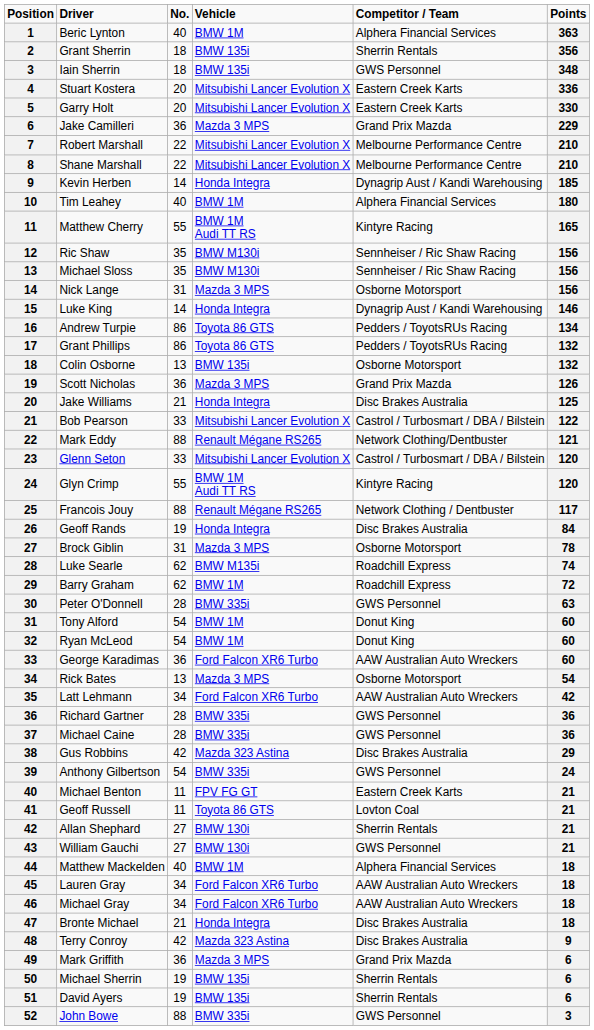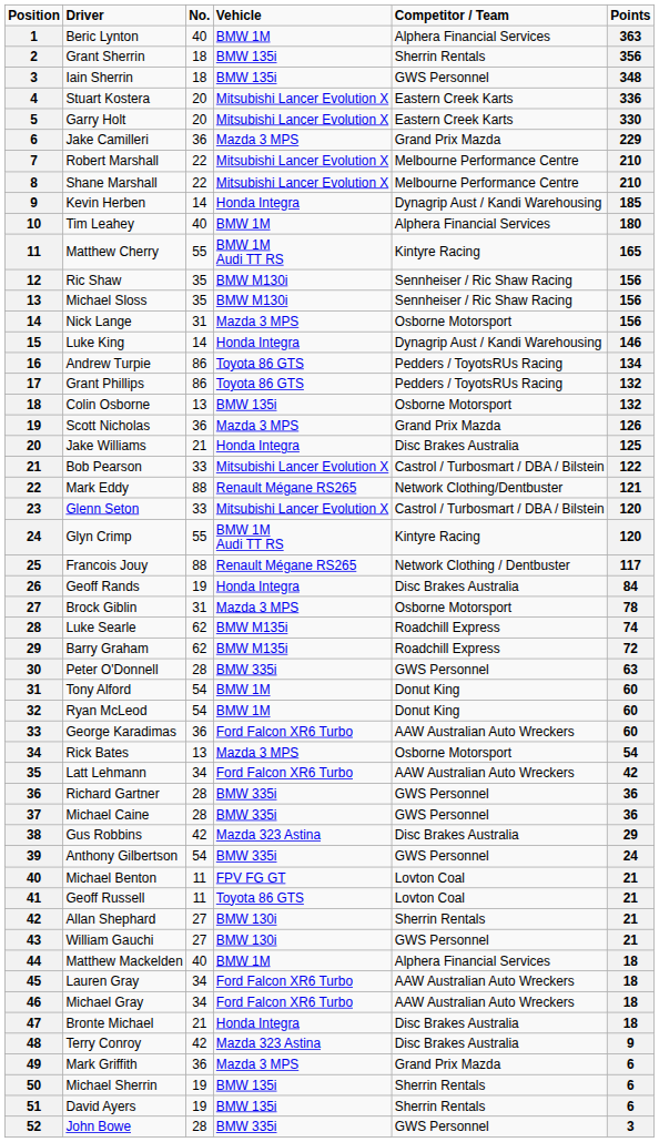 <table class="wikitable" style="font-size: 95%; text-align: left;">
 <tr style="font-weight:bold">
 <td>Position</td>
 <td align=left>Driver</td>
 <td>No.</td>
 <td align=left>Vehicle</td>
 <td align=left>Competitor / Team</td>
 <td>Points</td>
 </tr>
 <tr>
 <th>1</th>
 <td>Beric Lynton</td>
 <td align=center>40</td>
 <td><a href='#'>BMW 1M</a></td>
 <td>Alphera Financial Services</td>
 <th>363</th>
 </tr>
 <tr>
 <th>2</th>
 <td>Grant Sherrin</td>
 <td align=center>18</td>
 <td><a href='#'>BMW 135i</a></td>
 <td>Sherrin Rentals</td>
 <th>356</th>
 </tr>
 <tr>
 <th>3</th>
 <td>Iain Sherrin</td>
 <td align=center>18</td>
 <td><a href='#'>BMW 135i</a></td>
 <td>GWS Personnel</td>
 <th>348</th>
 </tr>
 <tr>
 <th>4</th>
 <td>Stuart Kostera</td>
 <td align=center>20</td>
 <td><a href='#'>Mitsubishi Lancer Evolution X</a></td>
 <td>Eastern Creek Karts</td>
 <th>336</th>
 </tr>
 <tr>
 <th>5</th>
 <td>Garry Holt</td>
 <td align=center>20</td>
 <td><a href='#'>Mitsubishi Lancer Evolution X</a></td>
 <td>Eastern Creek Karts</td>
 <th>330</th>
 </tr>
 <tr>
 <th>6</th>
 <td>Jake Camilleri</td>
 <td align=center>36</td>
 <td><a href='#'>Mazda 3 MPS</a></td>
 <td>Grand Prix Mazda</td>
 <th>229</th>
 </tr>
 <tr>
 <th>7</th>
 <td>Robert Marshall</td>
 <td align=center>22</td>
 <td><a href='#'>Mitsubishi Lancer Evolution X</a></td>
 <td>Melbourne Performance Centre</td>
 <th>210</th>
 </tr>
 <tr>
 <th>8</th>
 <td>Shane Marshall</td>
 <td align=center>22</td>
 <td><a href='#'>Mitsubishi Lancer Evolution X</a></td>
 <td>Melbourne Performance Centre</td>
 <th>210</th>
 </tr>
 <tr>
 <th>9</th>
 <td>Kevin Herben</td>
 <td align=center>14</td>
 <td><a href='#'>Honda Integra</a></td>
 <td>Dynagrip Aust / Kandi Warehousing</td>
 <th>185</th>
 </tr>
 <tr>
 <th>10</th>
 <td>Tim Leahey</td>
 <td align=center>40</td>
 <td><a href='#'>BMW 1M</a></td>
 <td>Alphera Financial Services</td>
 <th>180</th>
 </tr>
 <tr>
 <th>11</th>
 <td>Matthew Cherry</td>
 <td align=center>55</td>
 <td><a href='#'>BMW 1M</a><br><a href='#'>Audi TT RS</a></td>
 <td>Kintyre Racing</td>
 <th>165</th>
 </tr>
 <tr>
 <th>12</th>
 <td>Ric Shaw</td>
 <td align=center>35</td>
 <td><a href='#'>BMW M130i</a></td>
 <td>Sennheiser / Ric Shaw Racing</td>
 <th>156</th>
 </tr>
 <tr>
 <th>13</th>
 <td>Michael Sloss</td>
 <td align=center>35</td>
 <td><a href='#'>BMW M130i</a></td>
 <td>Sennheiser / Ric Shaw Racing</td>
 <th>156</th>
 </tr>
 <tr>
 <th>14</th>
 <td>Nick Lange</td>
 <td align=center>31</td>
 <td><a href='#'>Mazda 3 MPS</a></td>
 <td>Osborne Motorsport</td>
 <th>156</th>
 </tr>
 <tr>
 <th>15</th>
 <td>Luke King</td>
 <td align=center>14</td>
 <td><a href='#'>Honda Integra</a></td>
 <td>Dynagrip Aust / Kandi Warehousing</td>
 <th>146</th>
 </tr>
 <tr>
 <th>16</th>
 <td>Andrew Turpie</td>
 <td align=center>86</td>
 <td><a href='#'>Toyota 86 GTS</a></td>
 <td>Pedders / ToyotsRUs Racing</td>
 <th>134</th>
 </tr>
 <tr>
 <th>17</th>
 <td>Grant Phillips</td>
 <td align=center>86</td>
 <td><a href='#'>Toyota 86 GTS</a></td>
 <td>Pedders / ToyotsRUs Racing</td>
 <th>132</th>
 </tr>
 <tr>
 <th>18</th>
 <td>Colin Osborne</td>
 <td align=center>13</td>
 <td><a href='#'>BMW 135i</a></td>
 <td>Osborne Motorsport</td>
 <th>132</th>
 </tr>
 <tr>
 <th>19</th>
 <td>Scott Nicholas</td>
 <td align=center>36</td>
 <td><a href='#'>Mazda 3 MPS</a></td>
 <td>Grand Prix Mazda</td>
 <th>126</th>
 </tr>
 <tr>
 <th>20</th>
 <td>Jake Williams</td>
 <td align=center>21</td>
 <td><a href='#'>Honda Integra</a></td>
 <td>Disc Brakes Australia</td>
 <th>125</th>
 </tr>
 <tr>
 <th>21</th>
 <td>Bob Pearson</td>
 <td align=center>33</td>
 <td><a href='#'>Mitsubishi Lancer Evolution X</a></td>
 <td>Castrol / Turbosmart / DBA / Bilstein</td>
 <th>122</th>
 </tr>
 <tr>
 <th>22</th>
 <td>Mark Eddy</td>
 <td align=center>88</td>
 <td><a href='#'>Renault Mégane RS265</a></td>
 <td>Network Clothing/Dentbuster</td>
 <th>121</th>
 </tr>
 <tr>
 <th>23</th>
 <td><a href='#'>Glenn Seton</a></td>
 <td align=center>33</td>
 <td><a href='#'>Mitsubishi Lancer Evolution X</a></td>
 <td>Castrol / Turbosmart / DBA / Bilstein</td>
 <th>120</th>
 </tr>
 <tr>
 <th>24</th>
 <td>Glyn Crimp</td>
 <td align=center>55</td>
 <td><a href='#'>BMW 1M</a><br><a href='#'>Audi TT RS</a></td>
 <td>Kintyre Racing</td>
 <th>120</th>
 </tr>
 <tr>
 <th>25</th>
 <td>Francois Jouy</td>
 <td align=center>88</td>
 <td><a href='#'>Renault Mégane RS265</a></td>
 <td>Network Clothing / Dentbuster</td>
 <th>117</th>
 </tr>
 <tr>
 <th>26</th>
 <td>Geoff Rands</td>
 <td align=center>19</td>
 <td><a href='#'>Honda Integra</a></td>
 <td>Disc Brakes Australia</td>
 <th>84</th>
 </tr>
 <tr>
 <th>27</th>
 <td>Brock Giblin</td>
 <td align=center>31</td>
 <td><a href='#'>Mazda 3 MPS</a></td>
 <td>Osborne Motorsport</td>
 <th>78</th>
 </tr>
 <tr>
 <th>28</th>
 <td>Luke Searle</td>
 <td align=center>62</td>
 <td><a href='#'>BMW M135i</a></td>
 <td>Roadchill Express</td>
 <th>74</th>
 </tr>
 <tr>
 <th>29</th>
 <td>Barry Graham</td>
 <td align=center>62</td>
-<td><a href='#'>BMW 1M</a></td>
+<td><a href='#'>BMW M135i</a></td>
 <td>Roadchill Express</td>
 <th>72</th>
 </tr>
 <tr>
 <th>30</th>
 <td>Peter O'Donnell</td>
 <td align=center>28</td>
 <td><a href='#'>BMW 335i</a></td>
 <td>GWS Personnel</td>
 <th>63</th>
 </tr>
 <tr>
 <th>31</th>
 <td>Tony Alford</td>
 <td align=center>54</td>
 <td><a href='#'>BMW 1M</a></td>
 <td>Donut King</td>
 <th>60</th>
 </tr>
 <tr>
 <th>32</th>
 <td>Ryan McLeod</td>
 <td align=center>54</td>
 <td><a href='#'>BMW 1M</a></td>
 <td>Donut King</td>
 <th>60</th>
 </tr>
 <tr>
 <th>33</th>
 <td>George Karadimas</td>
 <td align=center>36</td>
 <td><a href='#'>Ford Falcon XR6 Turbo</a></td>
 <td>AAW Australian Auto Wreckers</td>
 <th>60</th>
 </tr>
 <tr>
 <th>34</th>
 <td>Rick Bates</td>
 <td align=center>13</td>
 <td><a href='#'>Mazda 3 MPS</a></td>
 <td>Osborne Motorsport</td>
 <th>54</th>
 </tr>
 <tr>
 <th>35</th>
 <td>Latt Lehmann</td>
 <td align=center>34</td>
 <td><a href='#'>Ford Falcon XR6 Turbo</a></td>
 <td>AAW Australian Auto Wreckers</td>
 <th>42</th>
 </tr>
 <tr>
 <th>36</th>
 <td>Richard Gartner</td>
 <td align=center>28</td>
 <td><a href='#'>BMW 335i</a></td>
 <td>GWS Personnel</td>
 <th>36</th>
 </tr>
 <tr>
 <th>37</th>
 <td>Michael Caine</td>
 <td align=center>28</td>
 <td><a href='#'>BMW 335i</a></td>
 <td>GWS Personnel</td>
 <th>36</th>
 </tr>
 <tr>
 <th>38</th>
 <td>Gus Robbins</td>
 <td align=center>42</td>
 <td><a href='#'>Mazda 323 Astina</a></td>
 <td>Disc Brakes Australia</td>
 <th>29</th>
 </tr>
 <tr>
 <th>39</th>
 <td>Anthony Gilbertson</td>
 <td align=center>54</td>
 <td><a href='#'>BMW 335i</a></td>
 <td>GWS Personnel</td>
 <th>24</th>
 </tr>
 <tr>
 <th>40</th>
 <td>Michael Benton</td>
 <td align=center>11</td>
 <td><a href='#'>FPV FG GT</a></td>
-<td>Eastern Creek Karts</td>
+<td>Lovton Coal</td>
 <th>21</th>
 </tr>
 <tr>
 <th>41</th>
 <td>Geoff Russell</td>
 <td align=center>11</td>
 <td><a href='#'>Toyota 86 GTS</a></td>
 <td>Lovton Coal</td>
 <th>21</th>
 </tr>
 <tr>
 <th>42</th>
 <td>Allan Shephard</td>
 <td align=center>27</td>
 <td><a href='#'>BMW 130i</a></td>
 <td>Sherrin Rentals</td>
 <th>21</th>
 </tr>
 <tr>
 <th>43</th>
 <td>William Gauchi</td>
 <td align=center>27</td>
 <td><a href='#'>BMW 130i</a></td>
 <td>GWS Personnel</td>
 <th>21</th>
 </tr>
 <tr>
 <th>44</th>
 <td>Matthew Mackelden</td>
 <td align=center>40</td>
 <td><a href='#'>BMW 1M</a></td>
 <td>Alphera Financial Services</td>
 <th>18</th>
 </tr>
 <tr>
 <th>45</th>
 <td>Lauren Gray</td>
 <td align=center>34</td>
 <td><a href='#'>Ford Falcon XR6 Turbo</a></td>
 <td>AAW Australian Auto Wreckers</td>
 <th>18</th>
 </tr>
 <tr>
 <th>46</th>
 <td>Michael Gray</td>
 <td align=center>34</td>
 <td><a href='#'>Ford Falcon XR6 Turbo</a></td>
 <td>AAW Australian Auto Wreckers</td>
 <th>18</th>
 </tr>
 <tr>
 <th>47</th>
 <td>Bronte Michael</td>
 <td align=center>21</td>
 <td><a href='#'>Honda Integra</a></td>
 <td>Disc Brakes Australia</td>
 <th>18</th>
 </tr>
 <tr>
 <th>48</th>
 <td>Terry Conroy</td>
 <td align=center>42</td>
 <td><a href='#'>Mazda 323 Astina</a></td>
 <td>Disc Brakes Australia</td>
 <th>9</th>
 </tr>
 <tr>
 <th>49</th>
 <td>Mark Griffith</td>
 <td align=center>36</td>
 <td><a href='#'>Mazda 3 MPS</a></td>
 <td>Grand Prix Mazda</td>
 <th>6</th>
 </tr>
 <tr>
 <th>50</th>
 <td>Michael Sherrin</td>
 <td align=center>19</td>
 <td><a href='#'>BMW 135i</a></td>
 <td>Sherrin Rentals</td>
 <th>6</th>
 </tr>
 <tr>
 <th>51</th>
 <td>David Ayers</td>
 <td align=center>19</td>
 <td><a href='#'>BMW 135i</a></td>
 <td>Sherrin Rentals</td>
 <th>6</th>
 </tr>
 <tr>
 <th>52</th>
 <td><a href='#'>John Bowe</a></td>
-<td align=center>88</td>
+<td align=center>28</td>
 <td><a href='#'>BMW 335i</a></td>
 <td>GWS Personnel</td>
 <th>3</th>
 </tr>
 </table>
